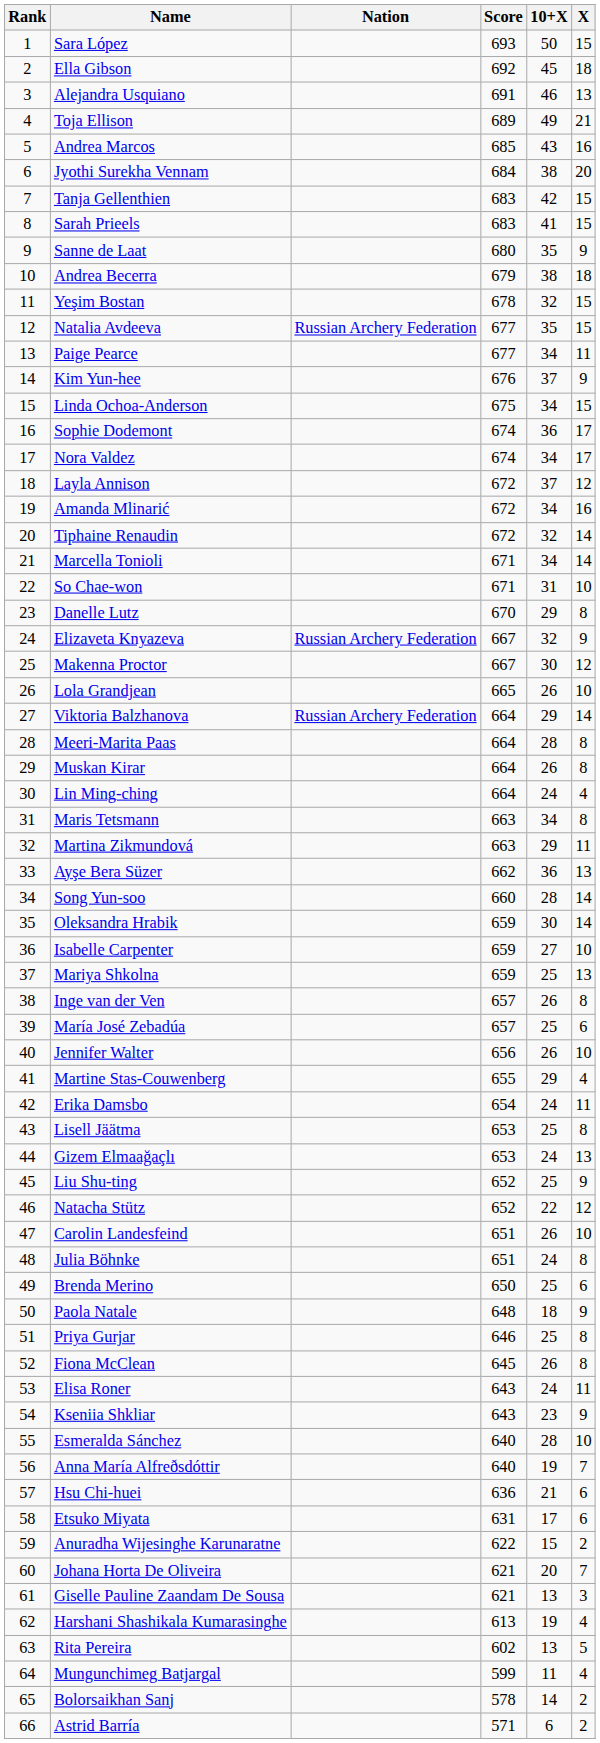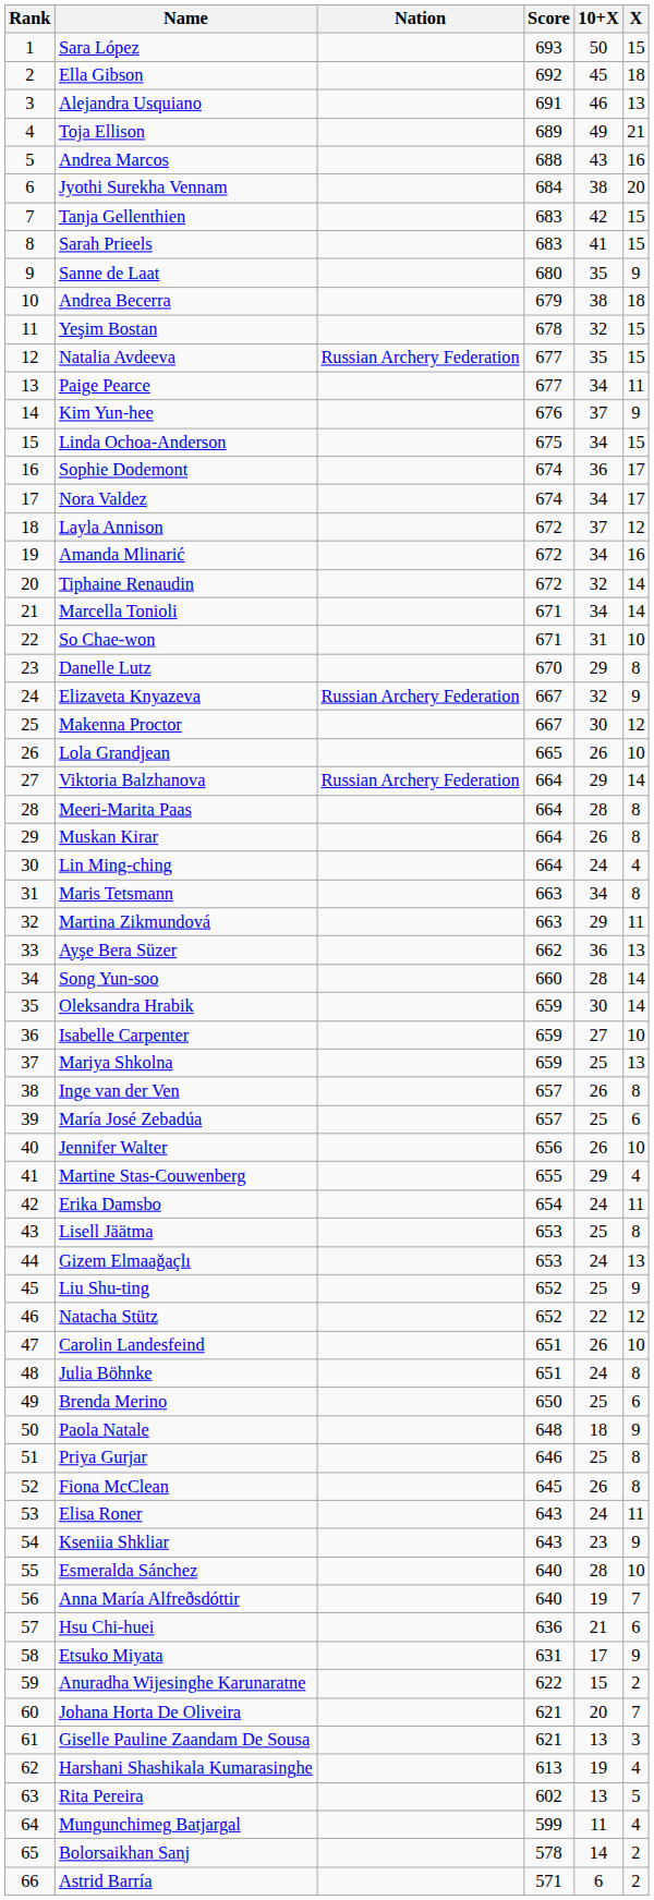 <table class="wikitable sortable" style="text-align:center">
 <tr>
 <th>Rank</th>
 <th>Name</th>
 <th>Nation</th>
 <th>Score</th>
 <th>10+X</th>
 <th>X</th>
 </tr>
 <tr>
 <td>1</td>
 <td align=left><a href='#'>Sara López</a></td>
 <td align=left></td>
 <td>693</td>
 <td>50</td>
 <td>15</td>
 </tr>
 <tr>
 <td>2</td>
 <td align=left><a href='#'>Ella Gibson</a></td>
 <td align=left></td>
 <td>692</td>
 <td>45</td>
 <td>18</td>
 </tr>
 <tr>
 <td>3</td>
 <td align=left><a href='#'>Alejandra Usquiano</a></td>
 <td align=left></td>
 <td>691</td>
 <td>46</td>
 <td>13</td>
 </tr>
 <tr>
 <td>4</td>
 <td align=left><a href='#'>Toja Ellison</a></td>
 <td align=left></td>
 <td>689</td>
 <td>49</td>
 <td>21</td>
 </tr>
 <tr>
 <td>5</td>
 <td align=left><a href='#'>Andrea Marcos</a></td>
 <td align=left></td>
-<td>685</td>
+<td>688</td>
 <td>43</td>
 <td>16</td>
 </tr>
 <tr>
 <td>6</td>
 <td align=left><a href='#'>Jyothi Surekha Vennam</a></td>
 <td align=left></td>
 <td>684</td>
 <td>38</td>
 <td>20</td>
 </tr>
 <tr>
 <td>7</td>
 <td align=left><a href='#'>Tanja Gellenthien</a></td>
 <td align=left></td>
 <td>683</td>
 <td>42</td>
 <td>15</td>
 </tr>
 <tr>
 <td>8</td>
 <td align=left><a href='#'>Sarah Prieels</a></td>
 <td align=left></td>
 <td>683</td>
 <td>41</td>
 <td>15</td>
 </tr>
 <tr>
 <td>9</td>
 <td align=left><a href='#'>Sanne de Laat</a></td>
 <td align=left></td>
 <td>680</td>
 <td>35</td>
 <td>9</td>
 </tr>
 <tr>
 <td>10</td>
 <td align=left><a href='#'>Andrea Becerra</a></td>
 <td align=left></td>
 <td>679</td>
 <td>38</td>
 <td>18</td>
 </tr>
 <tr>
 <td>11</td>
 <td align=left><a href='#'>Yeşim Bostan</a></td>
 <td align=left></td>
 <td>678</td>
 <td>32</td>
 <td>15</td>
 </tr>
 <tr>
 <td>12</td>
 <td align=left><a href='#'>Natalia Avdeeva</a></td>
 <td align=left><a href='#'>Russian Archery Federation</a></td>
 <td>677</td>
 <td>35</td>
 <td>15</td>
 </tr>
 <tr>
 <td>13</td>
 <td align=left><a href='#'>Paige Pearce</a></td>
 <td align=left></td>
 <td>677</td>
 <td>34</td>
 <td>11</td>
 </tr>
 <tr>
 <td>14</td>
 <td align=left><a href='#'>Kim Yun-hee</a></td>
 <td align=left></td>
 <td>676</td>
 <td>37</td>
 <td>9</td>
 </tr>
 <tr>
 <td>15</td>
 <td align=left><a href='#'>Linda Ochoa-Anderson</a></td>
 <td align=left></td>
 <td>675</td>
 <td>34</td>
 <td>15</td>
 </tr>
 <tr>
 <td>16</td>
 <td align=left><a href='#'>Sophie Dodemont</a></td>
 <td align=left></td>
 <td>674</td>
 <td>36</td>
 <td>17</td>
 </tr>
 <tr>
 <td>17</td>
 <td align=left><a href='#'>Nora Valdez</a></td>
 <td align=left></td>
 <td>674</td>
 <td>34</td>
 <td>17</td>
 </tr>
 <tr>
 <td>18</td>
 <td align=left><a href='#'>Layla Annison</a></td>
 <td align=left></td>
 <td>672</td>
 <td>37</td>
 <td>12</td>
 </tr>
 <tr>
 <td>19</td>
 <td align=left><a href='#'>Amanda Mlinarić</a></td>
 <td align=left></td>
 <td>672</td>
 <td>34</td>
 <td>16</td>
 </tr>
 <tr>
 <td>20</td>
 <td align=left><a href='#'>Tiphaine Renaudin</a></td>
 <td align=left></td>
 <td>672</td>
 <td>32</td>
 <td>14</td>
 </tr>
 <tr>
 <td>21</td>
 <td align=left><a href='#'>Marcella Tonioli</a></td>
 <td align=left></td>
 <td>671</td>
 <td>34</td>
 <td>14</td>
 </tr>
 <tr>
 <td>22</td>
 <td align=left><a href='#'>So Chae-won</a></td>
 <td align=left></td>
 <td>671</td>
 <td>31</td>
 <td>10</td>
 </tr>
 <tr>
 <td>23</td>
 <td align=left><a href='#'>Danelle Lutz</a></td>
 <td align=left></td>
 <td>670</td>
 <td>29</td>
 <td>8</td>
 </tr>
 <tr>
 <td>24</td>
 <td align=left><a href='#'>Elizaveta Knyazeva</a></td>
 <td align=left><a href='#'>Russian Archery Federation</a></td>
 <td>667</td>
 <td>32</td>
 <td>9</td>
 </tr>
 <tr>
 <td>25</td>
 <td align=left><a href='#'>Makenna Proctor</a></td>
 <td align=left></td>
 <td>667</td>
 <td>30</td>
 <td>12</td>
 </tr>
 <tr>
 <td>26</td>
 <td align=left><a href='#'>Lola Grandjean</a></td>
 <td align=left></td>
 <td>665</td>
 <td>26</td>
 <td>10</td>
 </tr>
 <tr>
 <td>27</td>
 <td align=left><a href='#'>Viktoria Balzhanova</a></td>
 <td align=left><a href='#'>Russian Archery Federation</a></td>
 <td>664</td>
 <td>29</td>
 <td>14</td>
 </tr>
 <tr>
 <td>28</td>
 <td align=left><a href='#'>Meeri-Marita Paas</a></td>
 <td align=left></td>
 <td>664</td>
 <td>28</td>
 <td>8</td>
 </tr>
 <tr>
 <td>29</td>
 <td align=left><a href='#'>Muskan Kirar</a></td>
 <td align=left></td>
 <td>664</td>
 <td>26</td>
 <td>8</td>
 </tr>
 <tr>
 <td>30</td>
 <td align=left><a href='#'>Lin Ming-ching</a></td>
 <td align=left></td>
 <td>664</td>
 <td>24</td>
 <td>4</td>
 </tr>
 <tr>
 <td>31</td>
 <td align=left><a href='#'>Maris Tetsmann</a></td>
 <td align=left></td>
 <td>663</td>
 <td>34</td>
 <td>8</td>
 </tr>
 <tr>
 <td>32</td>
 <td align=left><a href='#'>Martina Zikmundová</a></td>
 <td align=left></td>
 <td>663</td>
 <td>29</td>
 <td>11</td>
 </tr>
 <tr>
 <td>33</td>
 <td align=left><a href='#'>Ayşe Bera Süzer</a></td>
 <td align=left></td>
 <td>662</td>
 <td>36</td>
 <td>13</td>
 </tr>
 <tr>
 <td>34</td>
 <td align=left><a href='#'>Song Yun-soo</a></td>
 <td align=left></td>
 <td>660</td>
 <td>28</td>
 <td>14</td>
 </tr>
 <tr>
 <td>35</td>
 <td align=left><a href='#'>Oleksandra Hrabik</a></td>
 <td align=left></td>
 <td>659</td>
 <td>30</td>
 <td>14</td>
 </tr>
 <tr>
 <td>36</td>
 <td align=left><a href='#'>Isabelle Carpenter</a></td>
 <td align=left></td>
 <td>659</td>
 <td>27</td>
 <td>10</td>
 </tr>
 <tr>
 <td>37</td>
 <td align=left><a href='#'>Mariya Shkolna</a></td>
 <td align=left></td>
 <td>659</td>
 <td>25</td>
 <td>13</td>
 </tr>
 <tr>
 <td>38</td>
 <td align=left><a href='#'>Inge van der Ven</a></td>
 <td align=left></td>
 <td>657</td>
 <td>26</td>
 <td>8</td>
 </tr>
 <tr>
 <td>39</td>
 <td align=left><a href='#'>María José Zebadúa</a></td>
 <td align=left></td>
 <td>657</td>
 <td>25</td>
 <td>6</td>
 </tr>
 <tr>
 <td>40</td>
 <td align=left><a href='#'>Jennifer Walter</a></td>
 <td align=left></td>
 <td>656</td>
 <td>26</td>
 <td>10</td>
 </tr>
 <tr>
 <td>41</td>
 <td align=left><a href='#'>Martine Stas-Couwenberg</a></td>
 <td align=left></td>
 <td>655</td>
 <td>29</td>
 <td>4</td>
 </tr>
 <tr>
 <td>42</td>
 <td align=left><a href='#'>Erika Damsbo</a></td>
 <td align=left></td>
 <td>654</td>
 <td>24</td>
 <td>11</td>
 </tr>
 <tr>
 <td>43</td>
 <td align=left><a href='#'>Lisell Jäätma</a></td>
 <td align=left></td>
 <td>653</td>
 <td>25</td>
 <td>8</td>
 </tr>
 <tr>
 <td>44</td>
 <td align=left><a href='#'>Gizem Elmaağaçlı</a></td>
 <td align=left></td>
 <td>653</td>
 <td>24</td>
 <td>13</td>
 </tr>
 <tr>
 <td>45</td>
 <td align=left><a href='#'>Liu Shu-ting</a></td>
 <td align=left></td>
 <td>652</td>
 <td>25</td>
 <td>9</td>
 </tr>
 <tr>
 <td>46</td>
 <td align=left><a href='#'>Natacha Stütz</a></td>
 <td align=left></td>
 <td>652</td>
 <td>22</td>
 <td>12</td>
 </tr>
 <tr>
 <td>47</td>
 <td align=left><a href='#'>Carolin Landesfeind</a></td>
 <td align=left></td>
 <td>651</td>
 <td>26</td>
 <td>10</td>
 </tr>
 <tr>
 <td>48</td>
 <td align=left><a href='#'>Julia Böhnke</a></td>
 <td align=left></td>
 <td>651</td>
 <td>24</td>
 <td>8</td>
 </tr>
 <tr>
 <td>49</td>
 <td align=left><a href='#'>Brenda Merino</a></td>
 <td align=left></td>
 <td>650</td>
 <td>25</td>
 <td>6</td>
 </tr>
 <tr>
 <td>50</td>
 <td align=left><a href='#'>Paola Natale</a></td>
 <td align=left></td>
 <td>648</td>
 <td>18</td>
 <td>9</td>
 </tr>
 <tr>
 <td>51</td>
 <td align=left><a href='#'>Priya Gurjar</a></td>
 <td align=left></td>
 <td>646</td>
 <td>25</td>
 <td>8</td>
 </tr>
 <tr>
 <td>52</td>
 <td align=left><a href='#'>Fiona McClean</a></td>
 <td align=left></td>
 <td>645</td>
 <td>26</td>
 <td>8</td>
 </tr>
 <tr>
 <td>53</td>
 <td align=left><a href='#'>Elisa Roner</a></td>
 <td align=left></td>
 <td>643</td>
 <td>24</td>
 <td>11</td>
 </tr>
 <tr>
 <td>54</td>
 <td align=left><a href='#'>Kseniia Shkliar</a></td>
 <td align=left></td>
 <td>643</td>
 <td>23</td>
 <td>9</td>
 </tr>
 <tr>
 <td>55</td>
 <td align=left><a href='#'>Esmeralda Sánchez</a></td>
 <td align=left></td>
 <td>640</td>
 <td>28</td>
 <td>10</td>
 </tr>
 <tr>
 <td>56</td>
 <td align=left><a href='#'>Anna María Alfreðsdóttir</a></td>
 <td align=left></td>
 <td>640</td>
 <td>19</td>
 <td>7</td>
 </tr>
 <tr>
 <td>57</td>
 <td align=left><a href='#'>Hsu Chi-huei</a></td>
 <td align=left></td>
 <td>636</td>
 <td>21</td>
 <td>6</td>
 </tr>
 <tr>
 <td>58</td>
 <td align=left><a href='#'>Etsuko Miyata</a></td>
 <td align=left></td>
 <td>631</td>
 <td>17</td>
-<td>6</td>
+<td>9</td>
 </tr>
 <tr>
 <td>59</td>
 <td align=left><a href='#'>Anuradha Wijesinghe Karunaratne</a></td>
 <td align=left></td>
 <td>622</td>
 <td>15</td>
 <td>2</td>
 </tr>
 <tr>
 <td>60</td>
 <td align=left><a href='#'>Johana Horta De Oliveira</a></td>
 <td align=left></td>
 <td>621</td>
 <td>20</td>
 <td>7</td>
 </tr>
 <tr>
 <td>61</td>
 <td align=left><a href='#'>Giselle Pauline Zaandam De Sousa</a></td>
 <td align=left></td>
 <td>621</td>
 <td>13</td>
 <td>3</td>
 </tr>
 <tr>
 <td>62</td>
 <td align=left><a href='#'>Harshani Shashikala Kumarasinghe</a></td>
 <td align=left></td>
 <td>613</td>
 <td>19</td>
 <td>4</td>
 </tr>
 <tr>
 <td>63</td>
 <td align=left><a href='#'>Rita Pereira</a></td>
 <td align=left></td>
 <td>602</td>
 <td>13</td>
 <td>5</td>
 </tr>
 <tr>
 <td>64</td>
 <td align=left><a href='#'>Mungunchimeg Batjargal</a></td>
 <td align=left></td>
 <td>599</td>
 <td>11</td>
 <td>4</td>
 </tr>
 <tr>
 <td>65</td>
 <td align=left><a href='#'>Bolorsaikhan Sanj</a></td>
 <td align=left></td>
 <td>578</td>
 <td>14</td>
 <td>2</td>
 </tr>
 <tr>
 <td>66</td>
 <td align=left><a href='#'>Astrid Barría</a></td>
 <td align=left></td>
 <td>571</td>
 <td>6</td>
 <td>2</td>
 </tr>
 <tr>
 </tr>
 </table>
